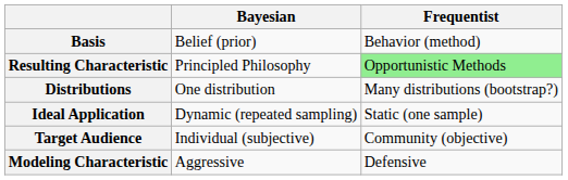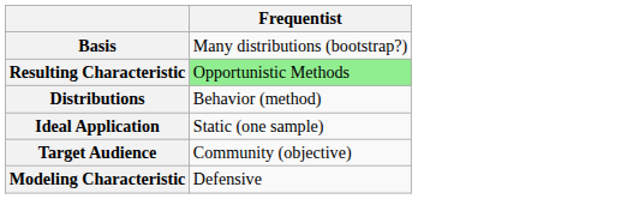 <table class="wikitable" style="border: 1px solid darkgray;">
 <tr>
 <th scope="col"></th>
-<th scope="col">Bayesian</th>
 <th scope="col">Frequentist</th>
 </tr>
 <tr>
 <th>Basis</th>
-<td>Belief (prior)</td>
-<td>Behavior (method)</td>
+<td>Many distributions (bootstrap?)</td>
 </tr>
 <tr>
 <th>Resulting Characteristic</th>
-<td>Principled Philosophy</td>
 <td style="background: lightgreen;">Opportunistic Methods</td>
 </tr>
 <tr>
 <th>Distributions</th>
-<td>One distribution</td>
-<td>Many distributions (bootstrap?)</td>
+<td>Behavior (method)</td>
 </tr>
 <tr>
 <th>Ideal Application</th>
-<td>Dynamic (repeated sampling)</td>
 <td>Static (one sample)</td>
 </tr>
 <tr>
 <th>Target Audience</th>
-<td>Individual (subjective)</td>
 <td>Community (objective)</td>
 </tr>
 <tr>
 <th>Modeling Characteristic</th>
-<td>Aggressive</td>
 <td>Defensive</td>
 </tr>
 </table>
